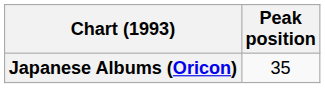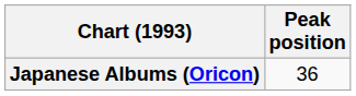 <table class="wikitable plainrowheaders" style="text-align:center">
 <tr>
 <th scope="col">Chart (1993)</th>
 <th scope="col">Peak<br> position</th>
 </tr>
 <tr>
 <th scope="row">Japanese Albums (<a href='#'>Oricon</a>)</th>
-<td>35</td>
+<td>36</td>
 </tr>
 </table>
